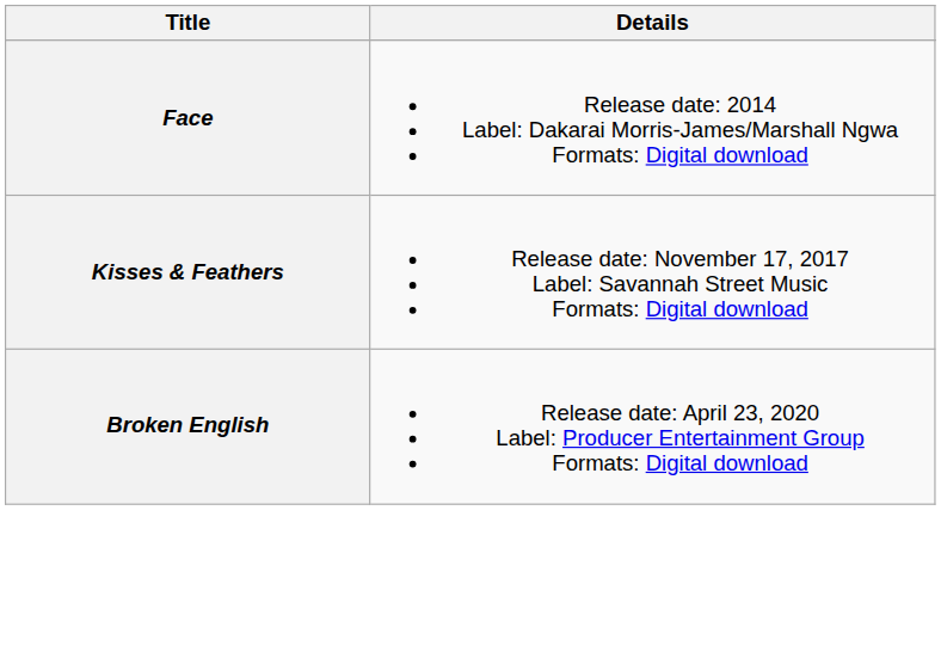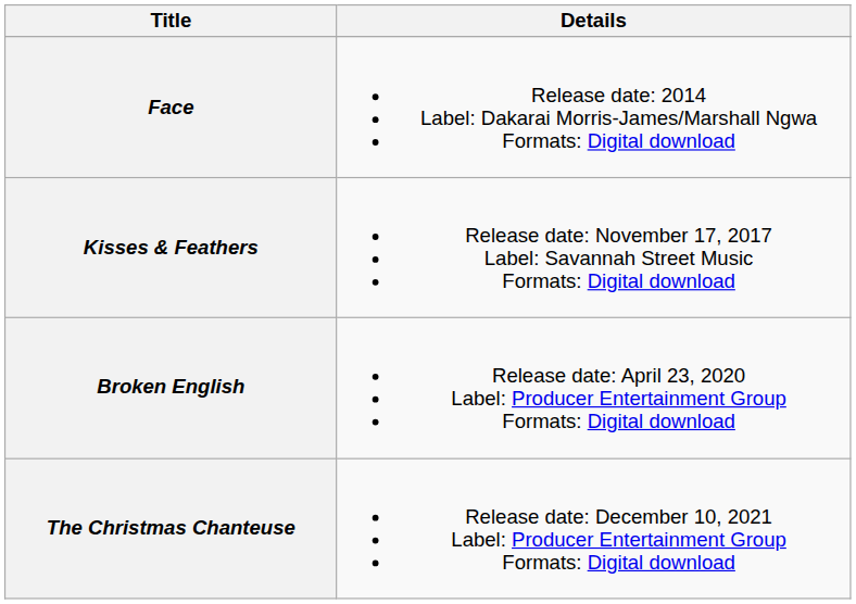 <table class="wikitable plainrowheaders" style="text-align:center;">
 <tr>
 <th rowspan="1" style="width:16em;">Title</th>
 <th rowspan="1" style="width:25em;">Details</th>
 </tr>
 <tr style="font-size:smaller;">
 </tr>
 <tr>
 <th scope="row"><em>Face</em></th>
 <td><br><ul><li>Release date: 2014</li><li>Label: Dakarai Morris-James/Marshall Ngwa</li><li>Formats: <a href='#'>Digital download</a></li></ul></td>
 </tr>
 <tr>
 <th scope="row"><em>Kisses & Feathers</em></th>
 <td><br><ul><li>Release date: November 17, 2017</li><li>Label: Savannah Street Music</li><li>Formats: <a href='#'>Digital download</a></li></ul></td>
 </tr>
 <tr>
 <th scope="row"><em>Broken English</em></th>
 <td><br><ul><li>Release date: April 23, 2020</li><li>Label: <a href='#'>Producer Entertainment Group</a></li><li>Formats: <a href='#'>Digital download</a></li></ul></td>
 </tr>
+<tr>
+<th scope="row"><em>The Christmas Chanteuse</em></th>
+<td><br><ul><li>Release date: December 10, 2021</li><li>Label: <a href='#'>Producer Entertainment Group</a></li><li>Formats: <a href='#'>Digital download</a></li></ul></td>
+</tr>
 </table>
